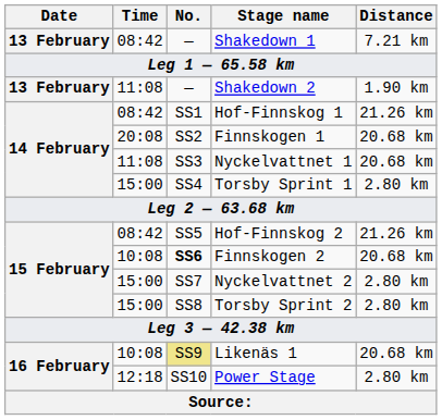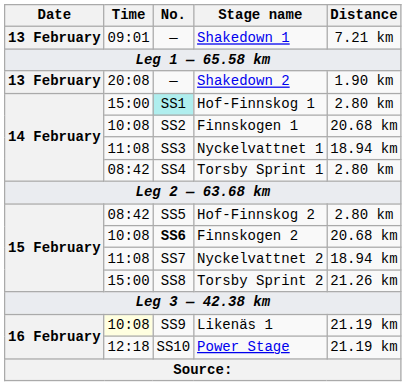 <table class="wikitable" style="font-size: 85%;">
 <tr>
 <th>Date</th>
 <th>Time</th>
 <th>No.</th>
 <th>Stage name</th>
 <th>Distance</th>
 </tr>
 <tr>
 <th>13 February</th>
-<td align="center">08:42</td>
+<td align="center">09:01</td>
 <td align="center">—</td>
 <td><a href='#'>Shakedown 1</a></td>
 <td align="center">7.21 km</td>
 </tr>
 <tr>
 <td style="background-color:#EAECF0; text-align:center" colspan="5"><strong><em>Leg 1 — 65.58 km</em></strong></td>
 </tr>
 <tr>
 <th>13 February</th>
-<td align="center">11:08</td>
+<td align="center">20:08</td>
 <td align="center">—</td>
 <td nowrap><a href='#'>Shakedown 2</a></td>
 <td align="center">1.90 km</td>
 </tr>
 <tr>
 <th rowspan="4" nowrap>14 February</th>
-<td align="center">08:42</td>
-<td align="center">SS1</td>
+<td align="center">15:00</td>
+<td align="center" style="background: paleturquoise;">SS1</td>
 <td>Hof-Finnskog 1</td>
-<td align="center">21.26 km</td>
+<td align="center">2.80 km</td>
 </tr>
 <tr>
-<td align="center">20:08</td>
+<td align="center">10:08</td>
 <td align="center">SS2</td>
 <td>Finnskogen 1</td>
 <td align="center">20.68 km</td>
 </tr>
 <tr>
 <td align="center">11:08</td>
 <td align="center">SS3</td>
 <td>Nyckelvattnet 1</td>
-<td align="center">20.68 km</td>
+<td align="center">18.94 km</td>
 </tr>
 <tr>
-<td align="center">15:00</td>
+<td align="center">08:42</td>
 <td align="center">SS4</td>
 <td>Torsby Sprint 1</td>
 <td align="center">2.80 km</td>
 </tr>
 <tr>
 <td style="background-color:#EAECF0; text-align:center" colspan="5"><strong><em>Leg 2 — 63.68 km</em></strong></td>
 </tr>
 <tr>
 <th rowspan="4">15 February</th>
 <td align="center">08:42</td>
 <td align="center">SS5</td>
 <td>Hof-Finnskog 2</td>
-<td align="center">21.26 km</td>
+<td align="center">2.80 km</td>
 </tr>
 <tr>
 <td align="center">10:08</td>
 <td align="center"><strong>SS6</strong></td>
 <td>Finnskogen 2</td>
 <td align="center">20.68 km</td>
 </tr>
 <tr>
-<td align="center">15:00</td>
+<td align="center">11:08</td>
 <td align="center">SS7</td>
 <td>Nyckelvattnet 2</td>
-<td align="center">2.80 km</td>
+<td align="center">18.94 km</td>
 </tr>
 <tr>
 <td align="center">15:00</td>
 <td align="center">SS8</td>
 <td>Torsby Sprint 2</td>
-<td align="center">2.80 km</td>
+<td align="center">21.26 km</td>
 </tr>
 <tr>
 <td style="background-color:#EAECF0; text-align:center" colspan="5"><strong><em>Leg 3 — 42.38 km</em></strong></td>
 </tr>
 <tr>
 <th rowspan="2">16 February</th>
-<td align="center">10:08</td>
-<td align="center" style="background: khaki;">SS9</td>
+<td align="center" style="background: lightyellow;">10:08</td>
+<td align="center">SS9</td>
 <td>Likenäs 1</td>
-<td align="center">20.68 km</td>
+<td align="center">21.19 km</td>
 </tr>
 <tr>
 <td align="center">12:18</td>
 <td align="center">SS10</td>
 <td nowrap><a href='#'>Power Stage</a></td>
-<td align="center">2.80 km</td>
+<td align="center">21.19 km</td>
 </tr>
 <tr>
 <th colspan="5">Source:</th>
 </tr>
 </table>
